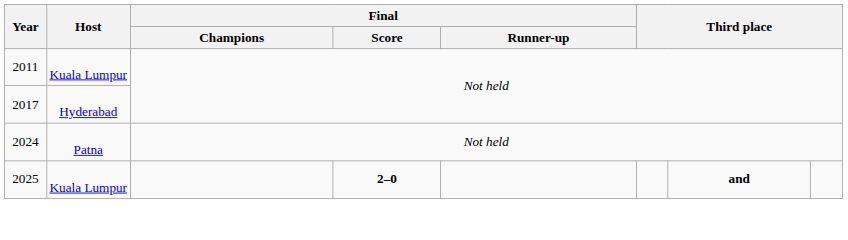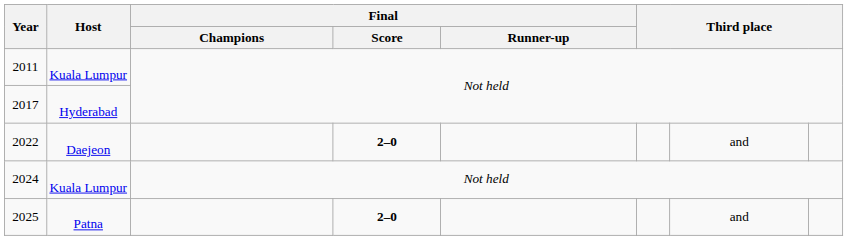 <table class="wikitable" style="font-size:90%; text-align: center;">
 <tr>
 <th rowspan="2" width="5%">Year</th>
 <th rowspan="2" width="10%">Host</th>
 <th colspan="3">Final</th>
 <th colspan="3" rowspan="2">Third place</th>
 </tr>
 <tr>
 <th>Champions</th>
 <th>Score</th>
 <th>Runner-up</th>
 </tr>
 <tr>
 <td>2011<br></td>
 <td><br><a href='#'>Kuala Lumpur</a></td>
 <td colspan="6" rowspan="2"><em>Not held</em></td>
 </tr>
 <tr>
 <td>2017<br></td>
 <td><br><a href='#'>Hyderabad</a></td>
 </tr>
 <tr>
+<td>2022<br></td>
+<td><br><a href='#'>Daejeon</a></td>
+<td></td>
+<td><strong>2–0</strong></td>
+<td></td>
+<td></td>
+<td>and</td>
+<td></td>
+</tr>
+<tr>
 <td>2024<br></td>
-<td><br><a href='#'>Patna</a></td>
+<td><br><a href='#'>Kuala Lumpur</a></td>
 <td colspan="6"><em>Not held</em></td>
 </tr>
 <tr>
 <td>2025<br></td>
-<td><br><a href='#'>Kuala Lumpur</a></td>
+<td><br><a href='#'>Patna</a></td>
 <td></td>
 <td><strong>2–0</strong></td>
 <td></td>
 <td></td>
-<td><strong>and</strong></td>
+<td>and</td>
 <td></td>
 </tr>
 </table>
